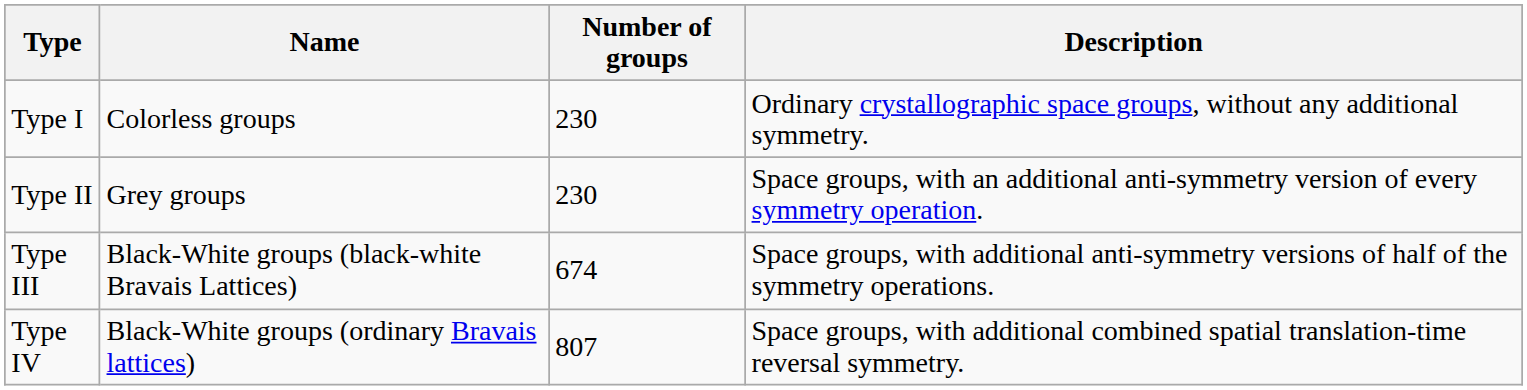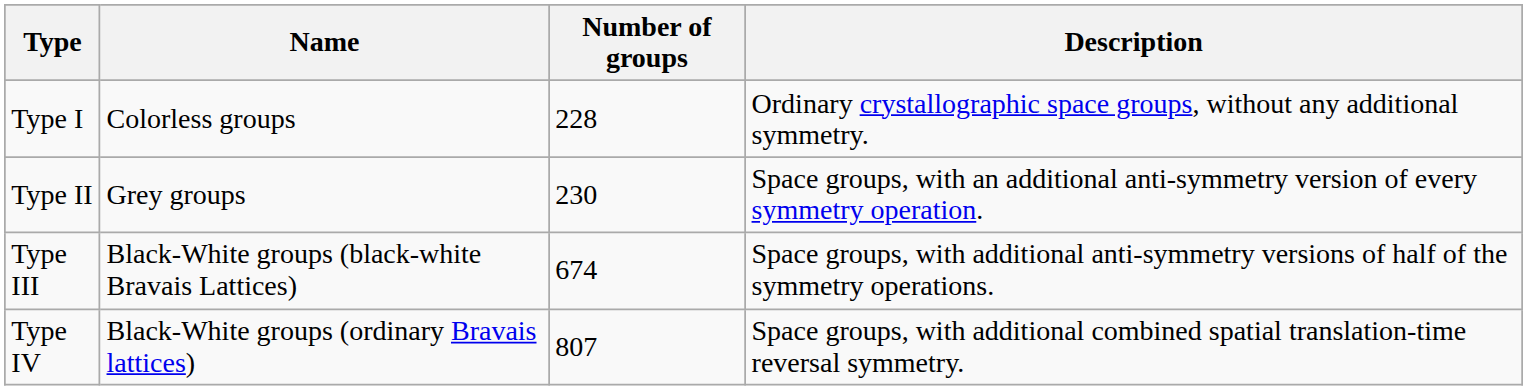 <table class="wikitable">
 <tr>
 <th>Type</th>
 <th>Name</th>
 <th>Number of groups</th>
 <th>Description</th>
 </tr>
 <tr>
 <td>Type I</td>
 <td>Colorless groups</td>
-<td>230</td>
+<td>228</td>
 <td>Ordinary <a href='#'>crystallographic space groups</a>, without any additional symmetry.</td>
 </tr>
 <tr>
 <td>Type II</td>
 <td>Grey groups</td>
 <td>230</td>
 <td>Space groups, with an additional anti-symmetry version of every <a href='#'>symmetry operation</a>.</td>
 </tr>
 <tr>
 <td>Type III</td>
 <td>Black-White groups (black-white Bravais Lattices)</td>
 <td>674</td>
 <td>Space groups, with additional anti-symmetry versions of half of the symmetry operations.</td>
 </tr>
 <tr>
 <td>Type IV</td>
 <td>Black-White groups (ordinary <a href='#'>Bravais lattices</a>)</td>
 <td>807</td>
 <td>Space groups, with additional combined spatial translation-time reversal symmetry.</td>
 </tr>
 </table>
